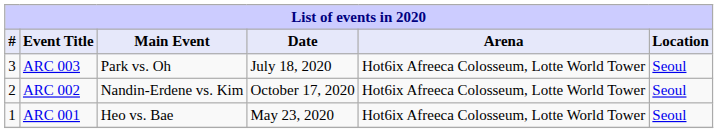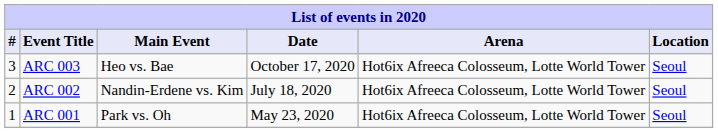 <table class="sortable wikitable succession-box" style="margin:1.0em auto; font-size:80%;">
 <tr>
 <th colspan="6" style="background-color: #ccf; color: #000080; text-align: center;">List of events in 2020</th>
 </tr>
 <tr>
 <th style="background-color: #E6E8FA; color: #000000; text-align: center;" scope="col">#</th>
 <th style="background-color: #E6E8FA; color: #000000; text-align: center;" scope="col">Event Title</th>
 <th style="background-color: #E6E8FA; color: #000000; text-align: center;" scope="col">Main Event</th>
 <th style="background-color: #E6E8FA; color: #000000; text-align: center;" scope="col">Date</th>
 <th style="background-color: #E6E8FA; color: #000000; text-align: center;" scope="col">Arena</th>
 <th style="background-color: #E6E8FA; color: #000000; text-align: center;" scope="col">Location</th>
 </tr>
 <tr>
 <td align="center">3</td>
 <td><a href='#'>ARC 003</a></td>
-<td>Park vs. Oh</td>
-<td>July 18, 2020</td>
+<td>Heo vs. Bae</td>
+<td>October 17, 2020</td>
 <td>Hot6ix Afreeca Colosseum, Lotte World Tower</td>
 <td> <a href='#'>Seoul</a></td>
 </tr>
 <tr>
 <td align="center">2</td>
 <td><a href='#'>ARC 002</a></td>
 <td>Nandin-Erdene vs. Kim</td>
-<td>October 17, 2020</td>
+<td>July 18, 2020</td>
 <td>Hot6ix Afreeca Colosseum, Lotte World Tower</td>
 <td> <a href='#'>Seoul</a></td>
 </tr>
 <tr>
 <td align="center">1</td>
 <td><a href='#'>ARC 001</a></td>
-<td>Heo vs. Bae</td>
+<td>Park vs. Oh</td>
 <td>May 23, 2020</td>
 <td>Hot6ix Afreeca Colosseum, Lotte World Tower</td>
 <td> <a href='#'>Seoul</a></td>
 </tr>
 <tr>
 </tr>
 </table>
